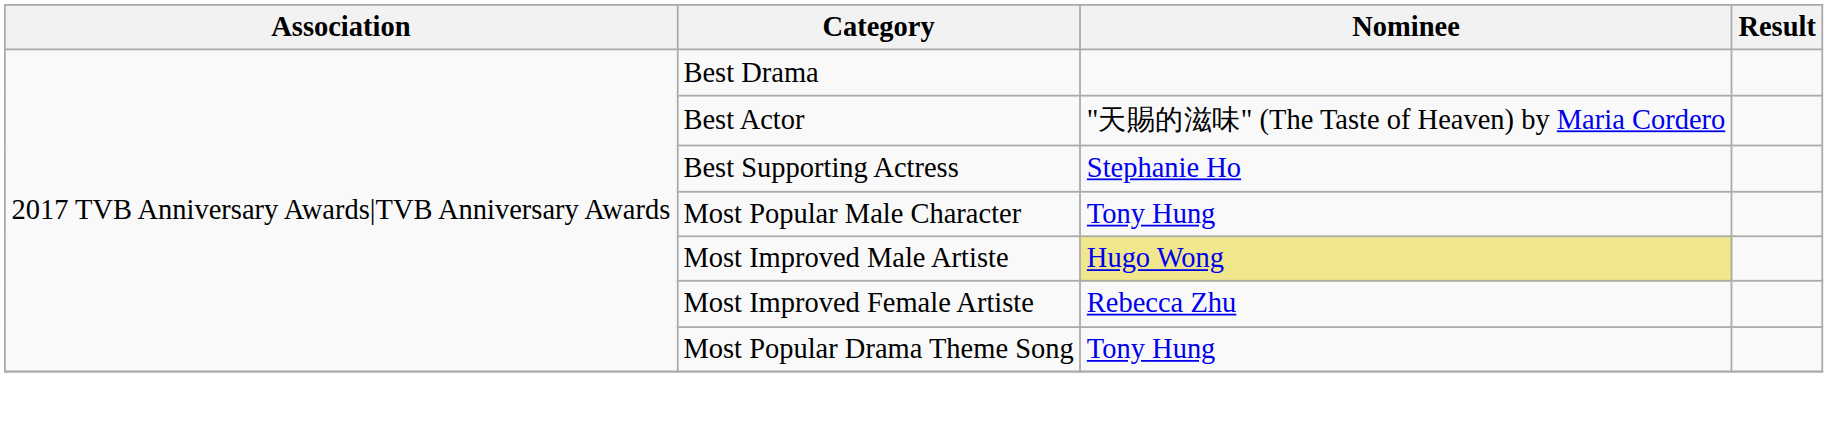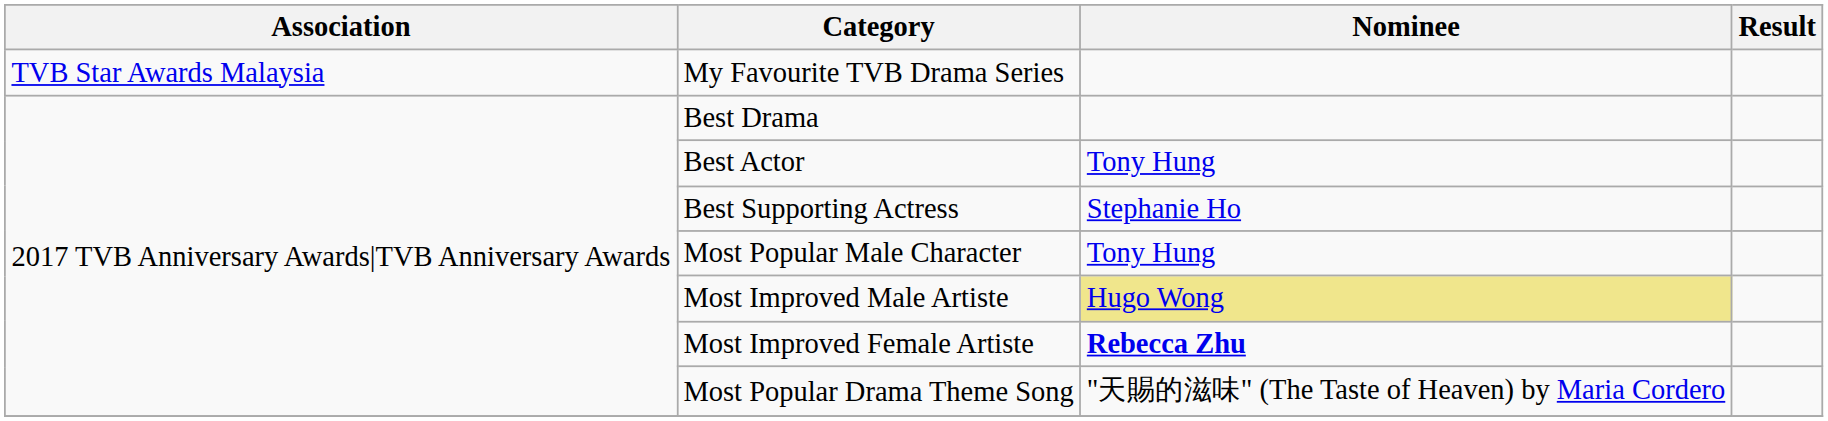 <table class="wikitable sortable">
 <tr>
 <th>Association</th>
 <th>Category</th>
 <th>Nominee</th>
 <th>Result</th>
+</tr>
+<tr>
+<td><a href='#'>TVB Star Awards Malaysia</a></td>
+<td>My Favourite TVB Drama Series</td>
+<td></td>
+<td></td>
 </tr>
 <tr>
 <td rowspan=7>2017 TVB Anniversary Awards|TVB Anniversary Awards</td>
 <td>Best Drama</td>
 <td></td>
 <td></td>
 </tr>
 <tr>
 <td>Best Actor</td>
-<td>"天賜的滋味" (The Taste of Heaven) by <a href='#'>Maria Cordero</a></td>
+<td><a href='#'>Tony Hung</a></td>
 <td></td>
 </tr>
 <tr>
 <td>Best Supporting Actress</td>
 <td><a href='#'>Stephanie Ho</a></td>
 <td></td>
 </tr>
 <tr>
 <td>Most Popular Male Character</td>
 <td><a href='#'>Tony Hung</a></td>
 <td></td>
 </tr>
 <tr>
 <td>Most Improved Male Artiste</td>
 <td style="background: khaki;"><a href='#'>Hugo Wong</a></td>
 <td></td>
 </tr>
 <tr>
 <td>Most Improved Female Artiste</td>
-<td><a href='#'>Rebecca Zhu</a></td>
+<td><strong><a href='#'>Rebecca Zhu</a></strong></td>
 <td></td>
 </tr>
 <tr>
 <td>Most Popular Drama Theme Song</td>
-<td><a href='#'>Tony Hung</a></td>
+<td>"天賜的滋味" (The Taste of Heaven) by <a href='#'>Maria Cordero</a></td>
 <td></td>
 </tr>
 <tr>
 </tr>
 </table>
